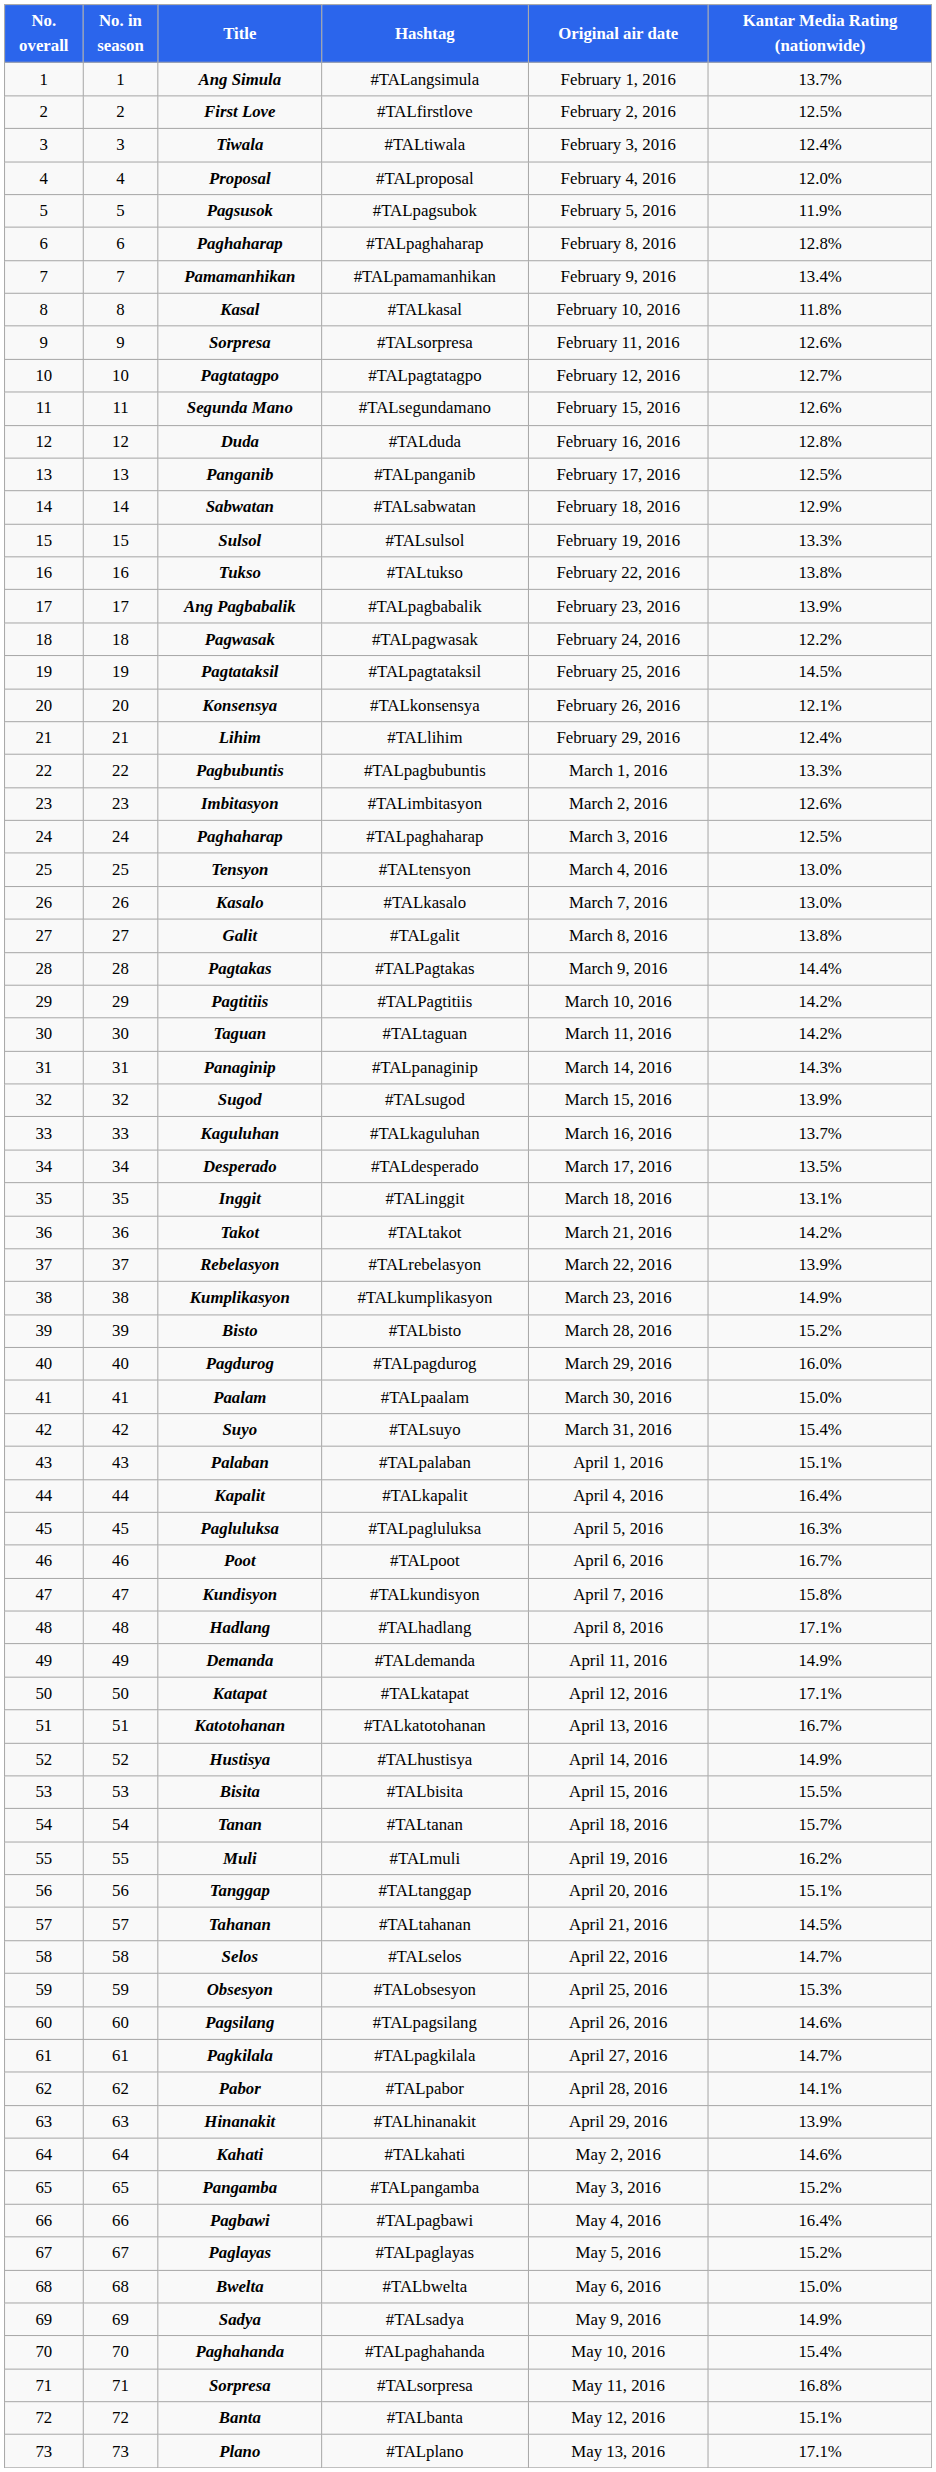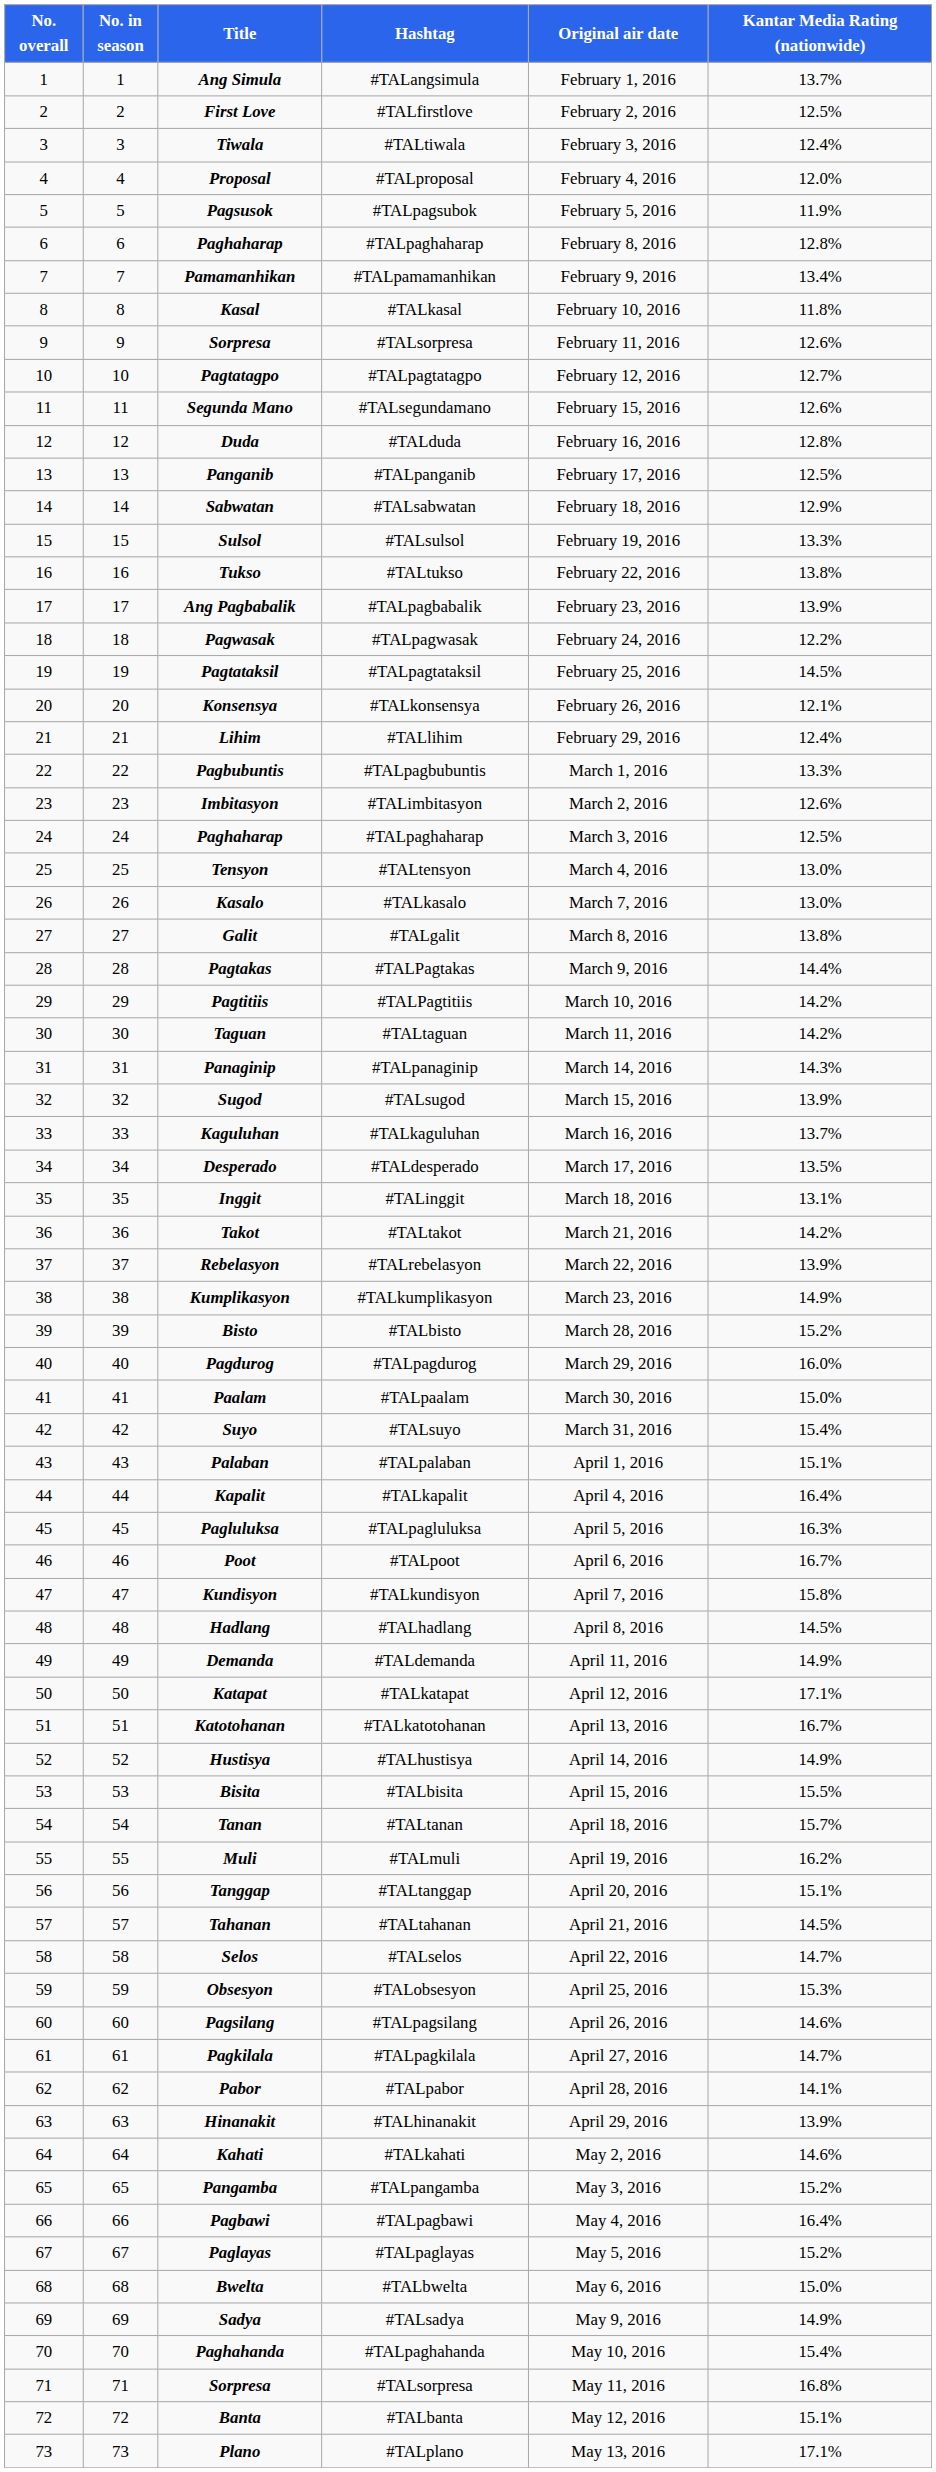 <table style="text-align:center; background:#f9f9f9; line-height:16px; line-height:150%" class="wikitable" width="100%">
 <tr style="color:white;">
 <th style="background:#2B65EC;">No.<br>overall</th>
 <th style="background:#2B65EC;">No. in<br>season</th>
 <th style="background:#2B65EC;">Title</th>
 <th style="background:#2B65EC;">Hashtag</th>
 <th style="background:#2B65EC;">Original air date</th>
 <th style="background:#2B65EC;">Kantar Media Rating <br> (nationwide)</th>
 </tr>
 <tr>
 <td>1</td>
 <td>1</td>
 <td><strong><em>Ang Simula</em></strong></td>
 <td>#TALangsimula</td>
 <td>February 1, 2016</td>
 <td>13.7%</td>
 </tr>
 <tr>
 <td>2</td>
 <td>2</td>
 <td><strong><em>First Love</em></strong></td>
 <td>#TALfirstlove</td>
 <td>February 2, 2016</td>
 <td>12.5%</td>
 </tr>
 <tr>
 <td>3</td>
 <td>3</td>
 <td><strong><em>Tiwala</em></strong></td>
 <td>#TALtiwala</td>
 <td>February 3, 2016</td>
 <td>12.4%</td>
 </tr>
 <tr>
 <td>4</td>
 <td>4</td>
 <td><strong><em>Proposal</em></strong></td>
 <td>#TALproposal</td>
 <td>February 4, 2016</td>
 <td>12.0%</td>
 </tr>
 <tr>
 <td>5</td>
 <td>5</td>
 <td><strong><em>Pagsusok</em></strong></td>
 <td>#TALpagsubok</td>
 <td>February 5, 2016</td>
 <td>11.9%</td>
 </tr>
 <tr>
 <td>6</td>
 <td>6</td>
 <td><strong><em>Paghaharap</em></strong></td>
 <td>#TALpaghaharap</td>
 <td>February 8, 2016</td>
 <td>12.8%</td>
 </tr>
 <tr>
 <td>7</td>
 <td>7</td>
 <td><strong><em>Pamamanhikan</em></strong></td>
 <td>#TALpamamanhikan</td>
 <td>February 9, 2016</td>
 <td>13.4%</td>
 </tr>
 <tr>
 <td>8</td>
 <td>8</td>
 <td><strong><em>Kasal</em></strong></td>
 <td>#TALkasal</td>
 <td>February 10, 2016</td>
 <td>11.8%</td>
 </tr>
 <tr>
 <td>9</td>
 <td>9</td>
 <td><strong><em>Sorpresa</em></strong></td>
 <td>#TALsorpresa</td>
 <td>February 11, 2016</td>
 <td>12.6%</td>
 </tr>
 <tr>
 <td>10</td>
 <td>10</td>
 <td><strong><em>Pagtatagpo</em></strong></td>
 <td>#TALpagtatagpo</td>
 <td>February 12, 2016</td>
 <td>12.7%</td>
 </tr>
 <tr>
 <td>11</td>
 <td>11</td>
 <td><strong><em>Segunda Mano</em></strong></td>
 <td>#TALsegundamano</td>
 <td>February 15, 2016</td>
 <td>12.6%</td>
 </tr>
 <tr>
 <td>12</td>
 <td>12</td>
 <td><strong><em>Duda</em></strong></td>
 <td>#TALduda</td>
 <td>February 16, 2016</td>
 <td>12.8%</td>
 </tr>
 <tr>
 <td>13</td>
 <td>13</td>
 <td><strong><em>Panganib</em></strong></td>
 <td>#TALpanganib</td>
 <td>February 17, 2016</td>
 <td>12.5%</td>
 </tr>
 <tr>
 <td>14</td>
 <td>14</td>
 <td><strong><em>Sabwatan</em></strong></td>
 <td>#TALsabwatan</td>
 <td>February 18, 2016</td>
 <td>12.9%</td>
 </tr>
 <tr>
 <td>15</td>
 <td>15</td>
 <td><strong><em>Sulsol</em></strong></td>
 <td>#TALsulsol</td>
 <td>February 19, 2016</td>
 <td>13.3%</td>
 </tr>
 <tr>
 <td>16</td>
 <td>16</td>
 <td><strong><em>Tukso</em></strong></td>
 <td>#TALtukso</td>
 <td>February 22, 2016</td>
 <td>13.8%</td>
 </tr>
 <tr>
 <td>17</td>
 <td>17</td>
 <td><strong><em>Ang Pagbabalik</em></strong></td>
 <td>#TALpagbabalik</td>
 <td>February 23, 2016</td>
 <td>13.9%</td>
 </tr>
 <tr>
 <td>18</td>
 <td>18</td>
 <td><strong><em>Pagwasak</em></strong></td>
 <td>#TALpagwasak</td>
 <td>February 24, 2016</td>
 <td>12.2%</td>
 </tr>
 <tr>
 <td>19</td>
 <td>19</td>
 <td><strong><em>Pagtataksil</em></strong></td>
 <td>#TALpagtataksil</td>
 <td>February 25, 2016</td>
 <td>14.5%</td>
 </tr>
 <tr>
 <td>20</td>
 <td>20</td>
 <td><strong><em>Konsensya</em></strong></td>
 <td>#TALkonsensya</td>
 <td>February 26, 2016</td>
 <td>12.1%</td>
 </tr>
 <tr>
 <td>21</td>
 <td>21</td>
 <td><strong><em>Lihim</em></strong></td>
 <td>#TALlihim</td>
 <td>February 29, 2016</td>
 <td>12.4%</td>
 </tr>
 <tr>
 <td>22</td>
 <td>22</td>
 <td><strong><em>Pagbubuntis</em></strong></td>
 <td>#TALpagbubuntis</td>
 <td>March 1, 2016</td>
 <td>13.3%</td>
 </tr>
 <tr>
 <td>23</td>
 <td>23</td>
 <td><strong><em>Imbitasyon</em></strong></td>
 <td>#TALimbitasyon</td>
 <td>March 2, 2016</td>
 <td>12.6%</td>
 </tr>
 <tr>
 <td>24</td>
 <td>24</td>
 <td><strong><em>Paghaharap</em></strong></td>
 <td>#TALpaghaharap</td>
 <td>March 3, 2016</td>
 <td>12.5%</td>
 </tr>
 <tr>
 <td>25</td>
 <td>25</td>
 <td><strong><em>Tensyon</em></strong></td>
 <td>#TALtensyon</td>
 <td>March 4, 2016</td>
 <td>13.0%</td>
 </tr>
 <tr>
 <td>26</td>
 <td>26</td>
 <td><strong><em>Kasalo</em></strong></td>
 <td>#TALkasalo</td>
 <td>March 7, 2016</td>
 <td>13.0%</td>
 </tr>
 <tr>
 <td>27</td>
 <td>27</td>
 <td><strong><em>Galit</em></strong></td>
 <td>#TALgalit</td>
 <td>March 8, 2016</td>
 <td>13.8%</td>
 </tr>
 <tr>
 <td>28</td>
 <td>28</td>
 <td><strong><em>Pagtakas</em></strong></td>
 <td>#TALPagtakas</td>
 <td>March 9, 2016</td>
 <td>14.4%</td>
 </tr>
 <tr>
 <td>29</td>
 <td>29</td>
 <td><strong><em>Pagtitiis</em></strong></td>
 <td>#TALPagtitiis</td>
 <td>March 10, 2016</td>
 <td>14.2%</td>
 </tr>
 <tr>
 <td>30</td>
 <td>30</td>
 <td><strong><em>Taguan</em></strong></td>
 <td>#TALtaguan</td>
 <td>March 11, 2016</td>
 <td>14.2%</td>
 </tr>
 <tr>
 <td>31</td>
 <td>31</td>
 <td><strong><em>Panaginip</em></strong></td>
 <td>#TALpanaginip</td>
 <td>March 14, 2016</td>
 <td>14.3%</td>
 </tr>
 <tr>
 <td>32</td>
 <td>32</td>
 <td><strong><em>Sugod</em></strong></td>
 <td>#TALsugod</td>
 <td>March 15, 2016</td>
 <td>13.9%</td>
 </tr>
 <tr>
 <td>33</td>
 <td>33</td>
 <td><strong><em>Kaguluhan</em></strong></td>
 <td>#TALkaguluhan</td>
 <td>March 16, 2016</td>
 <td>13.7%</td>
 </tr>
 <tr>
 <td>34</td>
 <td>34</td>
 <td><strong><em>Desperado</em></strong></td>
 <td>#TALdesperado</td>
 <td>March 17, 2016</td>
 <td>13.5%</td>
 </tr>
 <tr>
 <td>35</td>
 <td>35</td>
 <td><strong><em>Inggit</em></strong></td>
 <td>#TALinggit</td>
 <td>March 18, 2016</td>
 <td>13.1%</td>
 </tr>
 <tr>
 <td>36</td>
 <td>36</td>
 <td><strong><em>Takot</em></strong></td>
 <td>#TALtakot</td>
 <td>March 21, 2016</td>
 <td>14.2%</td>
 </tr>
 <tr>
 <td>37</td>
 <td>37</td>
 <td><strong><em>Rebelasyon</em></strong></td>
 <td>#TALrebelasyon</td>
 <td>March 22, 2016</td>
 <td>13.9%</td>
 </tr>
 <tr>
 <td>38</td>
 <td>38</td>
 <td><strong><em>Kumplikasyon</em></strong></td>
 <td>#TALkumplikasyon</td>
 <td>March 23, 2016</td>
 <td>14.9%</td>
 </tr>
 <tr>
 <td>39</td>
 <td>39</td>
 <td><strong><em>Bisto</em></strong></td>
 <td>#TALbisto</td>
 <td>March 28, 2016</td>
 <td>15.2%</td>
 </tr>
 <tr>
 <td>40</td>
 <td>40</td>
 <td><strong><em>Pagdurog</em></strong></td>
 <td>#TALpagdurog</td>
 <td>March 29, 2016</td>
 <td>16.0%</td>
 </tr>
 <tr>
 <td>41</td>
 <td>41</td>
 <td><strong><em>Paalam</em></strong></td>
 <td>#TALpaalam</td>
 <td>March 30, 2016</td>
 <td>15.0%</td>
 </tr>
 <tr>
 <td>42</td>
 <td>42</td>
 <td><strong><em>Suyo</em></strong></td>
 <td>#TALsuyo</td>
 <td>March 31, 2016</td>
 <td>15.4%</td>
 </tr>
 <tr>
 <td>43</td>
 <td>43</td>
 <td><strong><em>Palaban</em></strong></td>
 <td>#TALpalaban</td>
 <td>April 1, 2016</td>
 <td>15.1%</td>
 </tr>
 <tr>
 <td>44</td>
 <td>44</td>
 <td><strong><em>Kapalit</em></strong></td>
 <td>#TALkapalit</td>
 <td>April 4, 2016</td>
 <td>16.4%</td>
 </tr>
 <tr>
 <td>45</td>
 <td>45</td>
 <td><strong><em>Pagluluksa</em></strong></td>
 <td>#TALpagluluksa</td>
 <td>April 5, 2016</td>
 <td>16.3%</td>
 </tr>
 <tr>
 <td>46</td>
 <td>46</td>
 <td><strong><em>Poot</em></strong></td>
 <td>#TALpoot</td>
 <td>April 6, 2016</td>
 <td>16.7%</td>
 </tr>
 <tr>
 <td>47</td>
 <td>47</td>
 <td><strong><em>Kundisyon</em></strong></td>
 <td>#TALkundisyon</td>
 <td>April 7, 2016</td>
 <td>15.8%</td>
 </tr>
 <tr>
 <td>48</td>
 <td>48</td>
 <td><strong><em>Hadlang</em></strong></td>
 <td>#TALhadlang</td>
 <td>April 8, 2016</td>
-<td>17.1%</td>
+<td>14.5%</td>
 </tr>
 <tr>
 <td>49</td>
 <td>49</td>
 <td><strong><em>Demanda</em></strong></td>
 <td>#TALdemanda</td>
 <td>April 11, 2016</td>
 <td>14.9%</td>
 </tr>
 <tr>
 <td>50</td>
 <td>50</td>
 <td><strong><em>Katapat</em></strong></td>
 <td>#TALkatapat</td>
 <td>April 12, 2016</td>
 <td>17.1%</td>
 </tr>
 <tr>
 <td>51</td>
 <td>51</td>
 <td><strong><em>Katotohanan</em></strong></td>
 <td>#TALkatotohanan</td>
 <td>April 13, 2016</td>
 <td>16.7%</td>
 </tr>
 <tr>
 <td>52</td>
 <td>52</td>
 <td><strong><em>Hustisya</em></strong></td>
 <td>#TALhustisya</td>
 <td>April 14, 2016</td>
 <td>14.9%</td>
 </tr>
 <tr>
 <td>53</td>
 <td>53</td>
 <td><strong><em>Bisita</em></strong></td>
 <td>#TALbisita</td>
 <td>April 15, 2016</td>
 <td>15.5%</td>
 </tr>
 <tr>
 <td>54</td>
 <td>54</td>
 <td><strong><em>Tanan</em></strong></td>
 <td>#TALtanan</td>
 <td>April 18, 2016</td>
 <td>15.7%</td>
 </tr>
 <tr>
 <td>55</td>
 <td>55</td>
 <td><strong><em>Muli</em></strong></td>
 <td>#TALmuli</td>
 <td>April 19, 2016</td>
 <td>16.2%</td>
 </tr>
 <tr>
 <td>56</td>
 <td>56</td>
 <td><strong><em>Tanggap</em></strong></td>
 <td>#TALtanggap</td>
 <td>April 20, 2016</td>
 <td>15.1%</td>
 </tr>
 <tr>
 <td>57</td>
 <td>57</td>
 <td><strong><em>Tahanan</em></strong></td>
 <td>#TALtahanan</td>
 <td>April 21, 2016</td>
 <td>14.5%</td>
 </tr>
 <tr>
 <td>58</td>
 <td>58</td>
 <td><strong><em>Selos</em></strong></td>
 <td>#TALselos</td>
 <td>April 22, 2016</td>
 <td>14.7%</td>
 </tr>
 <tr>
 <td>59</td>
 <td>59</td>
 <td><strong><em>Obsesyon</em></strong></td>
 <td>#TALobsesyon</td>
 <td>April 25, 2016</td>
 <td>15.3%</td>
 </tr>
 <tr>
 <td>60</td>
 <td>60</td>
 <td><strong><em>Pagsilang</em></strong></td>
 <td>#TALpagsilang</td>
 <td>April 26, 2016</td>
 <td>14.6%</td>
 </tr>
 <tr>
 <td>61</td>
 <td>61</td>
 <td><strong><em>Pagkilala</em></strong></td>
 <td>#TALpagkilala</td>
 <td>April 27, 2016</td>
 <td>14.7%</td>
 </tr>
 <tr>
 <td>62</td>
 <td>62</td>
 <td><strong><em>Pabor</em></strong></td>
 <td>#TALpabor</td>
 <td>April 28, 2016</td>
 <td>14.1%</td>
 </tr>
 <tr>
 <td>63</td>
 <td>63</td>
 <td><strong><em>Hinanakit</em></strong></td>
 <td>#TALhinanakit</td>
 <td>April 29, 2016</td>
 <td>13.9%</td>
 </tr>
 <tr>
 <td>64</td>
 <td>64</td>
 <td><strong><em>Kahati</em></strong></td>
 <td>#TALkahati</td>
 <td>May 2, 2016</td>
 <td>14.6%</td>
 </tr>
 <tr>
 <td>65</td>
 <td>65</td>
 <td><strong><em>Pangamba</em></strong></td>
 <td>#TALpangamba</td>
 <td>May 3, 2016</td>
 <td>15.2%</td>
 </tr>
 <tr>
 <td>66</td>
 <td>66</td>
 <td><strong><em>Pagbawi</em></strong></td>
 <td>#TALpagbawi</td>
 <td>May 4, 2016</td>
 <td>16.4%</td>
 </tr>
 <tr>
 <td>67</td>
 <td>67</td>
 <td><strong><em>Paglayas</em></strong></td>
 <td>#TALpaglayas</td>
 <td>May 5, 2016</td>
 <td>15.2%</td>
 </tr>
 <tr>
 <td>68</td>
 <td>68</td>
 <td><strong><em>Bwelta</em></strong></td>
 <td>#TALbwelta</td>
 <td>May 6, 2016</td>
 <td>15.0%</td>
 </tr>
 <tr>
 <td>69</td>
 <td>69</td>
 <td><strong><em>Sadya</em></strong></td>
 <td>#TALsadya</td>
 <td>May 9, 2016</td>
 <td>14.9%</td>
 </tr>
 <tr>
 <td>70</td>
 <td>70</td>
 <td><strong><em>Paghahanda</em></strong></td>
 <td>#TALpaghahanda</td>
 <td>May 10, 2016</td>
 <td>15.4%</td>
 </tr>
 <tr>
 <td>71</td>
 <td>71</td>
 <td><strong><em>Sorpresa</em></strong></td>
 <td>#TALsorpresa</td>
 <td>May 11, 2016</td>
 <td>16.8%</td>
 </tr>
 <tr>
 <td>72</td>
 <td>72</td>
 <td><strong><em>Banta</em></strong></td>
 <td>#TALbanta</td>
 <td>May 12, 2016</td>
 <td>15.1%</td>
 </tr>
 <tr>
 <td>73</td>
 <td>73</td>
 <td><strong><em>Plano</em></strong></td>
 <td>#TALplano</td>
 <td>May 13, 2016</td>
 <td>17.1%<br></td>
 </tr>
 </table>
